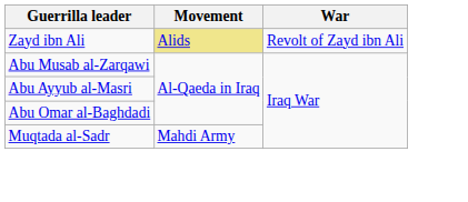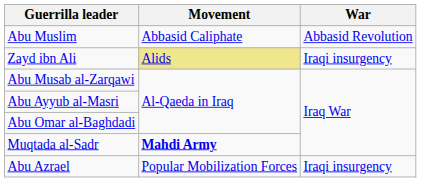 <table class="wikitable">
 <tr>
 <th>Guerrilla leader</th>
 <th>Movement</th>
 <th>War</th>
 </tr>
 <tr>
+<td><a href='#'>Abu Muslim</a></td>
+<td><a href='#'>Abbasid Caliphate</a></td>
+<td><a href='#'>Abbasid Revolution</a></td>
+</tr>
+<tr>
 <td><a href='#'>Zayd ibn Ali</a></td>
 <td style="background: khaki;"><a href='#'>Alids</a></td>
-<td><a href='#'>Revolt of Zayd ibn Ali</a></td>
+<td><a href='#'>Iraqi insurgency</a></td>
 </tr>
 <tr>
 <td><a href='#'>Abu Musab al-Zarqawi</a></td>
 <td rowspan="3"><a href='#'>Al-Qaeda in Iraq</a></td>
 <td rowspan="4"><a href='#'>Iraq War</a></td>
 </tr>
 <tr>
 <td><a href='#'>Abu Ayyub al-Masri</a></td>
 </tr>
 <tr>
 <td><a href='#'>Abu Omar al-Baghdadi</a></td>
 </tr>
 <tr>
 <td><a href='#'>Muqtada al-Sadr</a></td>
-<td><a href='#'>Mahdi Army</a></td>
+<td><strong><a href='#'>Mahdi Army</a></strong></td>
+</tr>
+<tr>
+<td><a href='#'>Abu Azrael</a></td>
+<td><a href='#'>Popular Mobilization Forces</a></td>
+<td><a href='#'>Iraqi insurgency</a></td>
 </tr>
 </table>
